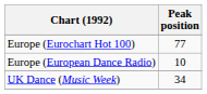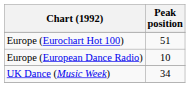 <table class="wikitable sortable">
 <tr>
 <th>Chart (1992)</th>
 <th>Peak<br>position</th>
 </tr>
 <tr>
 </tr>
 <tr>
 <td>Europe (<a href='#'>Eurochart Hot 100</a>)</td>
-<td style="text-align:center;">77</td>
+<td style="text-align:center;">51</td>
 </tr>
 <tr>
 <td>Europe (<a href='#'>European Dance Radio</a>)</td>
 <td style="text-align:center;">10</td>
 </tr>
 <tr>
 </tr>
 <tr>
 </tr>
 <tr>
 </tr>
 <tr>
 </tr>
 <tr>
 <td><a href='#'>UK Dance</a> (<em><a href='#'>Music Week</a></em>)</td>
 <td style="text-align:center;">34</td>
 </tr>
 <tr>
 </tr>
 </table>
